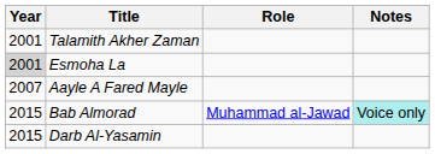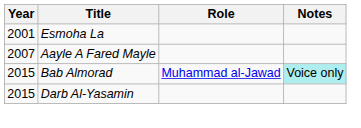 <table class="wikitable sortable">
 <tr>
 <th>Year</th>
 <th>Title</th>
 <th>Role</th>
 <th class = "unsortable">Notes</th>
 </tr>
 <tr>
 <td>2001</td>
-<td><em>Talamith Akher Zaman</em></td>
-<td></td>
-<td></td>
-</tr>
-<tr>
-<td style="background: lightgrey;">2001</td>
 <td><em>Esmoha La</em></td>
 <td></td>
 <td></td>
 </tr>
 <tr>
 <td>2007</td>
 <td><em>Aayle A Fared Mayle</em></td>
 <td></td>
 <td></td>
 </tr>
 <tr>
 <td>2015</td>
 <td><em>Bab Almorad</em></td>
 <td><a href='#'>Muhammad al-Jawad</a></td>
 <td style="background: paleturquoise;">Voice only</td>
 </tr>
 <tr>
 <td>2015</td>
 <td><em>Darb Al-Yasamin</em></td>
 <td></td>
 <td></td>
 </tr>
 </table>
